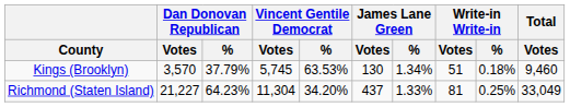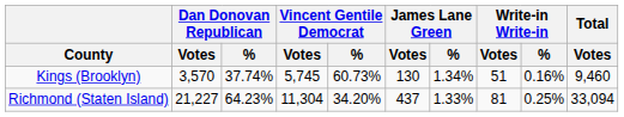 <table class="wikitable sortable" style="text-align:center">
 <tr>
 <th></th>
 <th colspan="2" style="text-align:center;"><a href='#'>Dan Donovan</a><br><a href='#'>Republican</a></th>
 <th colspan="2" style="text-align:center;"><a href='#'>Vincent Gentile</a><br><a href='#'>Democrat</a></th>
 <th colspan="2" style="text-align:center;">James Lane<br><a href='#'>Green</a></th>
 <th colspan="2" style="text-align:center;">Write-in<br><a href='#'>Write-in</a></th>
 <th style="text-align:center;">Total</th>
 </tr>
 <tr>
 <th style="text-align:center;">County</th>
 <th style="text-align:center;" data-sort-type="number">Votes</th>
 <th style="text-align:center;" data-sort-type="number">%</th>
 <th style="text-align:center;" data-sort-type="number">Votes</th>
 <th style="text-align:center;" data-sort-type="number">%</th>
 <th style="text-align:center;" data-sort-type="number">Votes</th>
 <th style="text-align:center;" data-sort-type="number">%</th>
 <th style="text-align:center;" data-sort-type="number">Votes</th>
 <th style="text-align:center;" data-sort-type="number">%</th>
 <th style="text-align:center;" data-sort-type="number">Votes</th>
 </tr>
 <tr>
 <td style="text-align:center;"><a href='#'>Kings (Brooklyn)</a></td>
 <td>3,570</td>
-<td>37.79%</td>
+<td>37.74%</td>
 <td>5,745</td>
-<td>63.53%</td>
+<td>60.73%</td>
 <td>130</td>
 <td>1.34%</td>
 <td>51</td>
-<td>0.18%</td>
+<td>0.16%</td>
 <td>9,460</td>
 </tr>
 <tr>
 <td style="text-align:center;"><a href='#'>Richmond (Staten Island)</a></td>
 <td>21,227</td>
 <td>64.23%</td>
 <td>11,304</td>
 <td>34.20%</td>
 <td>437</td>
 <td>1.33%</td>
 <td>81</td>
 <td>0.25%</td>
-<td>33,049</td>
+<td>33,094</td>
 </tr>
 </table>
